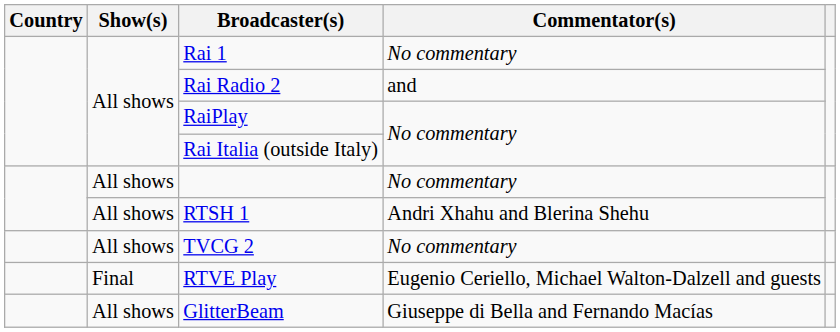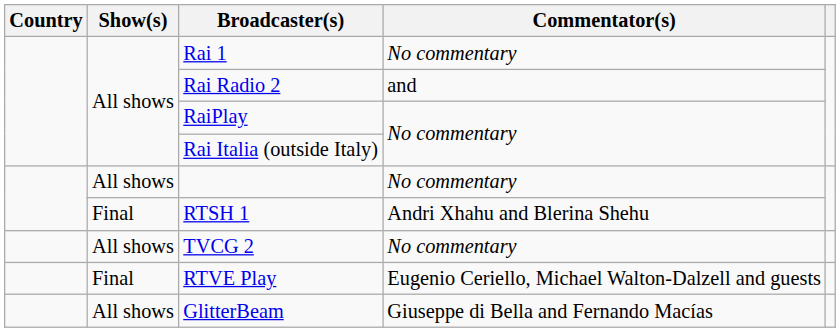 <table class="wikitable">
 <tr>
 <th>Country</th>
 <th>Show(s)</th>
 <th>Broadcaster(s)</th>
 <th>Commentator(s)</th>
 <th></th>
 </tr>
 <tr>
 <td rowspan="4"></td>
 <td rowspan="4">All shows</td>
 <td><a href='#'>Rai 1</a></td>
 <td><em>No commentary</em></td>
 <td rowspan="4"></td>
 </tr>
 <tr>
 <td><a href='#'>Rai Radio 2</a></td>
 <td> and </td>
 </tr>
 <tr>
 <td><a href='#'>RaiPlay</a></td>
 <td rowspan="2"><em>No commentary</em></td>
 </tr>
 <tr>
 <td><a href='#'>Rai Italia</a> (outside Italy)</td>
 </tr>
 <tr>
 <td rowspan="2"></td>
 <td>All shows</td>
 <td></td>
 <td><em>No commentary</em></td>
 <td rowspan="2"></td>
 </tr>
 <tr>
-<td>All shows</td>
+<td>Final</td>
 <td><a href='#'>RTSH 1</a></td>
 <td>Andri Xhahu and Blerina Shehu</td>
 </tr>
 <tr>
 <td></td>
 <td>All shows</td>
 <td><a href='#'>TVCG 2</a></td>
 <td><em>No commentary</em></td>
 <td></td>
 </tr>
 <tr>
 <td></td>
 <td>Final</td>
 <td><a href='#'>RTVE Play</a></td>
 <td>Eugenio Ceriello, Michael Walton-Dalzell and guests</td>
 <td></td>
 </tr>
 <tr>
 <td></td>
 <td>All shows</td>
 <td><a href='#'>GlitterBeam</a></td>
 <td>Giuseppe di Bella and Fernando Macías</td>
 <td></td>
 </tr>
 </table>
